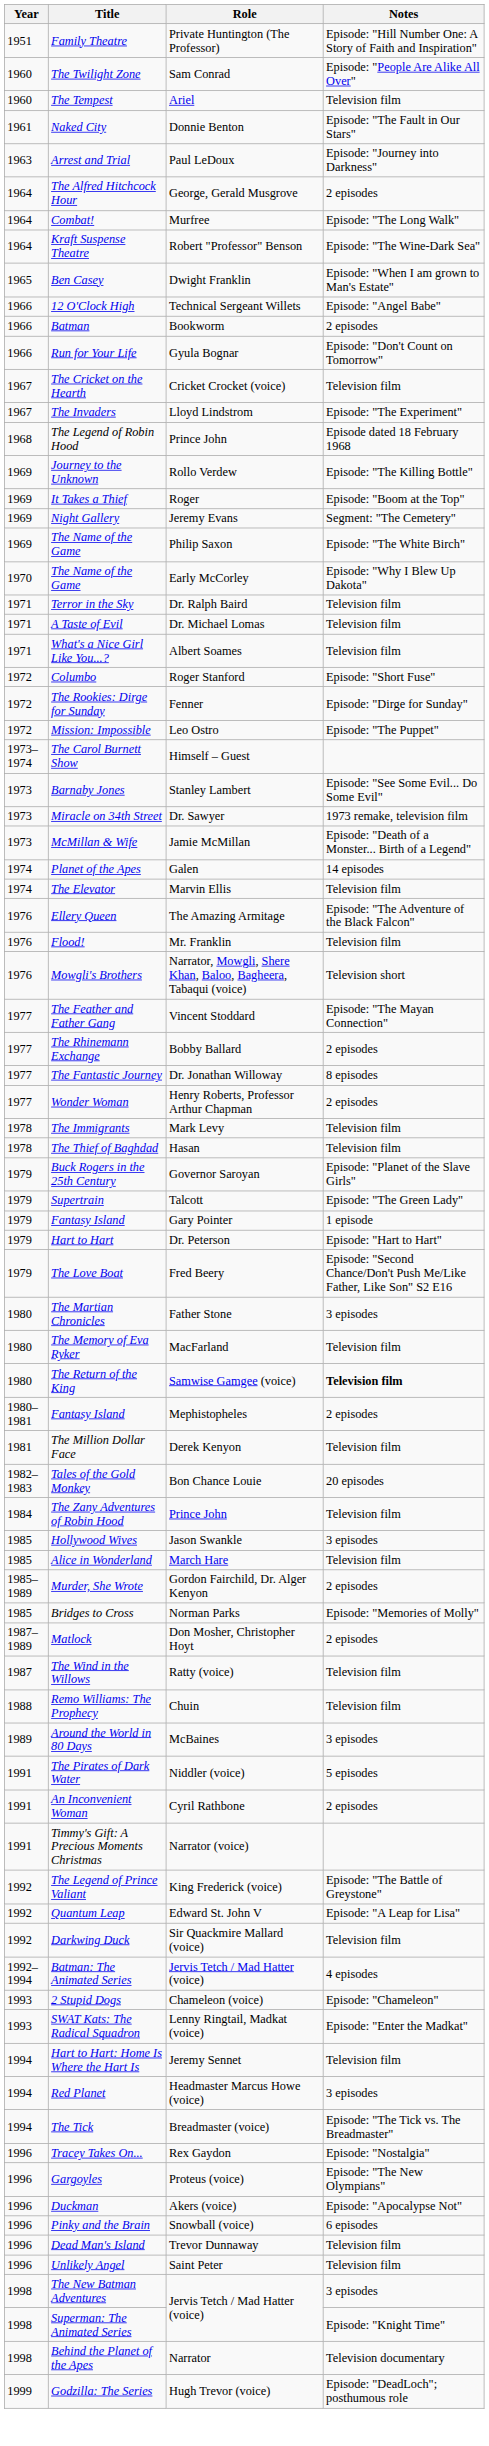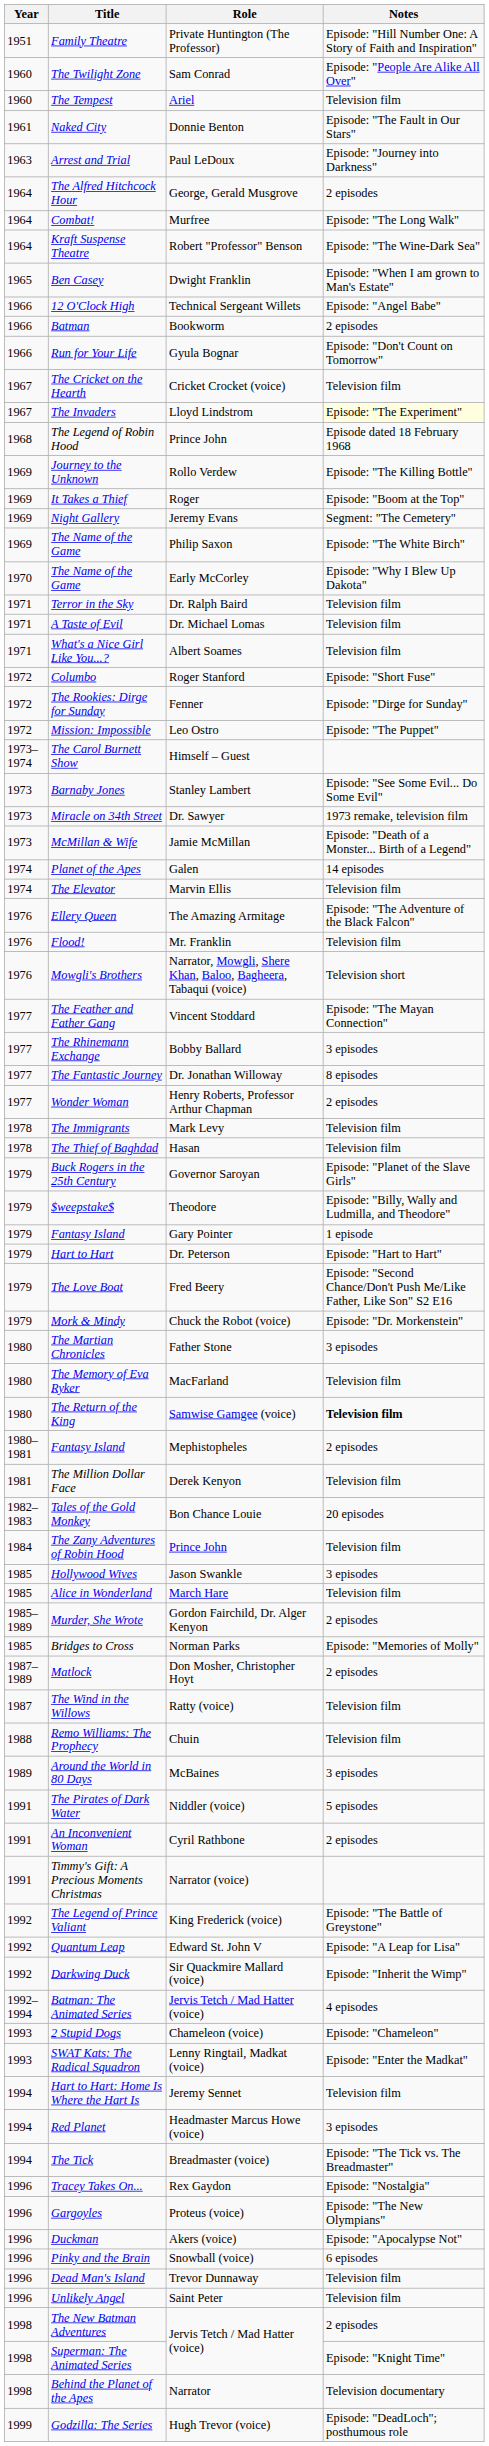 <table class="wikitable plainrowheaders sortable" style="margin-right: 0;">
 <tr>
 <th scope="col">Year</th>
 <th scope="col">Title</th>
 <th scope="col">Role</th>
 <th scope="col" class="unsortable">Notes</th>
 </tr>
 <tr>
 <td>1951</td>
 <td><em><a href='#'>Family Theatre</a></em></td>
 <td>Private Huntington (The Professor)</td>
 <td>Episode: "Hill Number One: A Story of Faith and Inspiration"</td>
 </tr>
 <tr>
 <td>1960</td>
 <td><em><a href='#'>The Twilight Zone</a></em></td>
 <td>Sam Conrad</td>
 <td>Episode: "<a href='#'>People Are Alike All Over</a>"</td>
 </tr>
 <tr>
 <td>1960</td>
 <td><em><a href='#'>The Tempest</a></em></td>
 <td><a href='#'>Ariel</a></td>
 <td>Television film</td>
 </tr>
 <tr>
 <td>1961</td>
 <td><em><a href='#'>Naked City</a></em></td>
 <td>Donnie Benton</td>
 <td>Episode: "The Fault in Our Stars"</td>
 </tr>
 <tr>
 <td>1963</td>
 <td><em><a href='#'>Arrest and Trial</a></em></td>
 <td>Paul LeDoux</td>
 <td>Episode: "Journey into Darkness"</td>
 </tr>
 <tr>
 <td>1964</td>
 <td><em><a href='#'>The Alfred Hitchcock Hour</a></em></td>
 <td>George, Gerald Musgrove</td>
 <td>2 episodes</td>
 </tr>
 <tr>
 <td>1964</td>
 <td><em><a href='#'>Combat!</a></em></td>
 <td>Murfree</td>
 <td>Episode: "The Long Walk"</td>
 </tr>
 <tr>
 <td>1964</td>
 <td><em><a href='#'>Kraft Suspense Theatre</a></em></td>
 <td>Robert "Professor" Benson</td>
 <td>Episode: "The Wine-Dark Sea"</td>
 </tr>
 <tr>
 <td>1965</td>
 <td><em><a href='#'>Ben Casey</a></em></td>
 <td>Dwight Franklin</td>
 <td>Episode: "When I am grown to Man's Estate"</td>
 </tr>
 <tr>
 <td>1966</td>
 <td><em><a href='#'>12 O'Clock High</a></em></td>
 <td>Technical Sergeant Willets</td>
 <td>Episode: "Angel Babe"</td>
 </tr>
 <tr>
 <td>1966</td>
 <td><em><a href='#'>Batman</a></em></td>
 <td>Bookworm</td>
 <td>2 episodes</td>
 </tr>
 <tr>
 <td>1966</td>
 <td><em><a href='#'>Run for Your Life</a></em></td>
 <td>Gyula Bognar</td>
 <td>Episode: "Don't Count on Tomorrow"</td>
 </tr>
 <tr>
 <td>1967</td>
 <td><em><a href='#'>The Cricket on the Hearth</a></em></td>
 <td>Cricket Crocket (voice)</td>
 <td>Television film</td>
 </tr>
 <tr>
 <td>1967</td>
 <td><em><a href='#'>The Invaders</a></em></td>
 <td>Lloyd Lindstrom</td>
-<td>Episode: "The Experiment"</td>
+<td style="background: lightyellow;">Episode: "The Experiment"</td>
 </tr>
 <tr>
 <td>1968</td>
 <td><em>The Legend of Robin Hood</em></td>
 <td>Prince John</td>
 <td>Episode dated 18 February 1968</td>
 </tr>
 <tr>
 <td>1969</td>
 <td><em><a href='#'>Journey to the Unknown</a></em></td>
 <td>Rollo Verdew</td>
 <td>Episode: "The Killing Bottle"</td>
 </tr>
 <tr>
 <td>1969</td>
 <td><em><a href='#'>It Takes a Thief</a></em></td>
 <td>Roger</td>
 <td>Episode: "Boom at the Top"</td>
 </tr>
 <tr>
 <td>1969</td>
 <td><em><a href='#'>Night Gallery</a></em></td>
 <td>Jeremy Evans</td>
 <td>Segment: "The Cemetery"</td>
 </tr>
 <tr>
 <td>1969</td>
 <td><em><a href='#'>The Name of the Game</a></em></td>
 <td>Philip Saxon</td>
 <td>Episode: "The White Birch"</td>
 </tr>
 <tr>
 <td>1970</td>
 <td><em><a href='#'>The Name of the Game</a></em></td>
 <td>Early McCorley</td>
 <td>Episode: "Why I Blew Up Dakota"</td>
 </tr>
 <tr>
 <td>1971</td>
 <td><em><a href='#'>Terror in the Sky</a></em></td>
 <td>Dr. Ralph Baird</td>
 <td>Television film</td>
 </tr>
 <tr>
 <td>1971</td>
 <td><em><a href='#'>A Taste of Evil</a></em></td>
 <td>Dr. Michael Lomas</td>
 <td>Television film</td>
 </tr>
 <tr>
 <td>1971</td>
 <td><em><a href='#'>What's a Nice Girl Like You...?</a></em></td>
 <td>Albert Soames</td>
 <td>Television film</td>
 </tr>
 <tr>
 <td>1972</td>
 <td><em><a href='#'>Columbo</a></em></td>
 <td>Roger Stanford</td>
 <td>Episode: "Short Fuse"</td>
 </tr>
 <tr>
 <td>1972</td>
 <td><em><a href='#'>The Rookies: Dirge for Sunday</a></em></td>
 <td>Fenner</td>
 <td>Episode: "Dirge for Sunday"</td>
 </tr>
 <tr>
 <td>1972</td>
 <td><em><a href='#'>Mission: Impossible</a></em></td>
 <td>Leo Ostro</td>
 <td>Episode: "The Puppet"</td>
 </tr>
 <tr>
 <td>1973–1974</td>
 <td><em><a href='#'>The Carol Burnett Show</a></em></td>
 <td>Himself – Guest</td>
 <td></td>
 </tr>
 <tr>
 <td>1973</td>
 <td><em><a href='#'>Barnaby Jones</a></em></td>
 <td>Stanley Lambert</td>
 <td>Episode: "See Some Evil... Do Some Evil"</td>
 </tr>
 <tr>
 <td>1973</td>
 <td><em><a href='#'>Miracle on 34th Street</a></em></td>
 <td>Dr. Sawyer</td>
 <td>1973 remake, television film</td>
 </tr>
 <tr>
 <td>1973</td>
 <td><em><a href='#'>McMillan & Wife</a></em></td>
 <td>Jamie McMillan</td>
 <td>Episode: "Death of a Monster... Birth of a Legend"</td>
 </tr>
 <tr>
 <td>1974</td>
 <td><em><a href='#'>Planet of the Apes</a></em></td>
 <td>Galen</td>
 <td>14 episodes</td>
 </tr>
 <tr>
 <td>1974</td>
 <td><em><a href='#'>The Elevator</a></em></td>
 <td>Marvin Ellis</td>
 <td>Television film</td>
 </tr>
 <tr>
 <td>1976</td>
 <td><em><a href='#'>Ellery Queen</a></em></td>
 <td>The Amazing Armitage</td>
 <td>Episode: "The Adventure of the Black Falcon"</td>
 </tr>
 <tr>
 <td>1976</td>
 <td><em><a href='#'>Flood!</a></em></td>
 <td>Mr. Franklin</td>
 <td>Television film</td>
 </tr>
 <tr>
 <td>1976</td>
 <td><em><a href='#'>Mowgli's Brothers</a></em></td>
 <td>Narrator, <a href='#'>Mowgli</a>, <a href='#'>Shere Khan</a>, <a href='#'>Baloo</a>, <a href='#'>Bagheera</a>, Tabaqui (voice)</td>
 <td>Television short</td>
 </tr>
 <tr>
 <td>1977</td>
 <td><em><a href='#'>The Feather and Father Gang</a></em></td>
 <td>Vincent Stoddard</td>
 <td>Episode: "The Mayan Connection"</td>
 </tr>
 <tr>
 <td>1977</td>
 <td><em><a href='#'>The Rhinemann Exchange</a></em></td>
 <td>Bobby Ballard</td>
-<td>2 episodes</td>
+<td>3 episodes</td>
 </tr>
 <tr>
 <td>1977</td>
 <td><em><a href='#'>The Fantastic Journey</a></em></td>
 <td>Dr. Jonathan Willoway</td>
 <td>8 episodes</td>
 </tr>
 <tr>
 <td>1977</td>
 <td><em><a href='#'>Wonder Woman</a></em></td>
 <td>Henry Roberts, Professor Arthur Chapman</td>
 <td>2 episodes</td>
 </tr>
 <tr>
 <td>1978</td>
 <td><em><a href='#'>The Immigrants</a></em></td>
 <td>Mark Levy</td>
 <td>Television film</td>
 </tr>
 <tr>
 <td>1978</td>
 <td><em><a href='#'>The Thief of Baghdad</a></em></td>
 <td>Hasan</td>
 <td>Television film</td>
 </tr>
 <tr>
 <td>1979</td>
 <td><em><a href='#'>Buck Rogers in the 25th Century</a></em></td>
 <td>Governor Saroyan</td>
 <td>Episode: "Planet of the Slave Girls"</td>
 </tr>
 <tr>
 <td>1979</td>
-<td><em><a href='#'>Supertrain</a></em></td>
-<td>Talcott</td>
-<td>Episode: "The Green Lady"</td>
+<td><em><a href='#'>$weepstake$</a></em></td>
+<td>Theodore</td>
+<td>Episode: "Billy, Wally and Ludmilla, and Theodore"</td>
 </tr>
 <tr>
 <td>1979</td>
 <td><em><a href='#'>Fantasy Island</a></em></td>
 <td>Gary Pointer</td>
 <td>1 episode</td>
 </tr>
 <tr>
 <td>1979</td>
 <td><em><a href='#'>Hart to Hart</a></em></td>
 <td>Dr. Peterson</td>
 <td>Episode: "Hart to Hart"</td>
 </tr>
 <tr>
 <td>1979</td>
 <td><em><a href='#'>The Love Boat</a></em></td>
 <td>Fred Beery</td>
 <td>Episode: "Second Chance/Don't Push Me/Like Father, Like Son" S2 E16</td>
+</tr>
+<tr>
+<td>1979</td>
+<td><em><a href='#'>Mork & Mindy</a></em></td>
+<td>Chuck the Robot (voice)</td>
+<td>Episode: "Dr. Morkenstein"</td>
 </tr>
 <tr>
 <td>1980</td>
 <td><em><a href='#'>The Martian Chronicles</a></em></td>
 <td>Father Stone</td>
 <td>3 episodes</td>
 </tr>
 <tr>
 <td>1980</td>
 <td><em><a href='#'>The Memory of Eva Ryker</a></em></td>
 <td>MacFarland</td>
 <td>Television film</td>
 </tr>
 <tr>
 <td>1980</td>
 <td><em><a href='#'>The Return of the King</a></em></td>
 <td><a href='#'>Samwise Gamgee</a> (voice)</td>
 <td><strong>Television film</strong></td>
 </tr>
 <tr>
 <td>1980–1981</td>
 <td><em><a href='#'>Fantasy Island</a></em></td>
 <td>Mephistopheles</td>
 <td>2 episodes</td>
 </tr>
 <tr>
 <td>1981</td>
 <td><em>The Million Dollar Face</em></td>
 <td>Derek Kenyon</td>
 <td>Television film</td>
 </tr>
 <tr>
 <td>1982–1983</td>
 <td><em><a href='#'>Tales of the Gold Monkey</a></em></td>
 <td>Bon Chance Louie</td>
 <td>20 episodes</td>
 </tr>
 <tr>
 <td>1984</td>
 <td><em><a href='#'>The Zany Adventures of Robin Hood</a></em></td>
 <td><a href='#'>Prince John</a></td>
 <td>Television film</td>
 </tr>
 <tr>
 <td>1985</td>
 <td><em><a href='#'>Hollywood Wives</a></em></td>
 <td>Jason Swankle</td>
 <td>3 episodes</td>
 </tr>
 <tr>
 <td>1985</td>
 <td><em><a href='#'>Alice in Wonderland</a></em></td>
 <td><a href='#'>March Hare</a></td>
 <td>Television film</td>
 </tr>
 <tr>
 <td>1985–1989</td>
 <td><em><a href='#'>Murder, She Wrote</a></em></td>
 <td>Gordon Fairchild, Dr. Alger Kenyon</td>
 <td>2 episodes</td>
 </tr>
 <tr>
 <td>1985</td>
 <td><em>Bridges to Cross</em></td>
 <td>Norman Parks</td>
 <td>Episode: "Memories of Molly"</td>
 </tr>
 <tr>
 <td>1987–1989</td>
 <td><em><a href='#'>Matlock</a></em></td>
 <td>Don Mosher, Christopher Hoyt</td>
 <td>2 episodes</td>
 </tr>
 <tr>
 <td>1987</td>
 <td><em><a href='#'>The Wind in the Willows</a></em></td>
 <td>Ratty (voice)</td>
 <td>Television film</td>
 </tr>
 <tr>
 <td>1988</td>
 <td><em><a href='#'>Remo Williams: The Prophecy</a></em></td>
 <td>Chuin</td>
 <td>Television film</td>
 </tr>
 <tr>
 <td>1989</td>
 <td><em><a href='#'>Around the World in 80 Days</a></em></td>
 <td>McBaines</td>
 <td>3 episodes</td>
 </tr>
 <tr>
 <td>1991</td>
 <td><em><a href='#'>The Pirates of Dark Water</a></em></td>
 <td>Niddler (voice)</td>
 <td>5 episodes</td>
 </tr>
 <tr>
 <td>1991</td>
 <td><em><a href='#'>An Inconvenient Woman</a></em></td>
 <td>Cyril Rathbone</td>
 <td>2 episodes</td>
 </tr>
 <tr>
 <td>1991</td>
 <td><em>Timmy's Gift: A Precious Moments Christmas</em></td>
 <td>Narrator (voice)</td>
 <td></td>
 </tr>
 <tr>
 <td>1992</td>
 <td><em><a href='#'>The Legend of Prince Valiant</a></em></td>
 <td>King Frederick (voice)</td>
 <td>Episode: "The Battle of Greystone"</td>
 </tr>
 <tr>
 <td>1992</td>
 <td><em><a href='#'>Quantum Leap</a></em></td>
 <td>Edward St. John V</td>
 <td>Episode: "A Leap for Lisa"</td>
 </tr>
 <tr>
 <td>1992</td>
 <td><em><a href='#'>Darkwing Duck</a></em></td>
 <td>Sir Quackmire Mallard (voice)</td>
-<td>Television film</td>
+<td>Episode: "Inherit the Wimp"</td>
 </tr>
 <tr>
 <td>1992–1994</td>
 <td><em><a href='#'>Batman: The Animated Series</a></em></td>
 <td><a href='#'>Jervis Tetch / Mad Hatter</a> (voice)</td>
 <td>4 episodes</td>
 </tr>
 <tr>
 <td>1993</td>
 <td><em><a href='#'>2 Stupid Dogs</a></em></td>
 <td>Chameleon (voice)</td>
 <td>Episode: "Chameleon"</td>
 </tr>
 <tr>
 <td>1993</td>
 <td><em><a href='#'>SWAT Kats: The Radical Squadron</a></em></td>
 <td>Lenny Ringtail, Madkat (voice)</td>
 <td>Episode: "Enter the Madkat"</td>
 </tr>
 <tr>
 <td>1994</td>
 <td><em><a href='#'>Hart to Hart: Home Is Where the Hart Is</a></em></td>
 <td>Jeremy Sennet</td>
 <td>Television film</td>
 </tr>
 <tr>
 <td>1994</td>
 <td><em><a href='#'>Red Planet</a></em></td>
 <td>Headmaster Marcus Howe (voice)</td>
 <td>3 episodes</td>
 </tr>
 <tr>
 <td>1994</td>
 <td><em><a href='#'>The Tick</a></em></td>
 <td>Breadmaster (voice)</td>
 <td>Episode: "The Tick vs. The Breadmaster"</td>
 </tr>
 <tr>
 <td>1996</td>
 <td><em><a href='#'>Tracey Takes On...</a></em></td>
 <td>Rex Gaydon</td>
 <td>Episode: "Nostalgia"</td>
 </tr>
 <tr>
 <td>1996</td>
 <td><em><a href='#'>Gargoyles</a></em></td>
 <td>Proteus (voice)</td>
 <td>Episode: "The New Olympians"</td>
 </tr>
 <tr>
 <td>1996</td>
 <td><em><a href='#'>Duckman</a></em></td>
 <td>Akers (voice)</td>
 <td>Episode: "Apocalypse Not"</td>
 </tr>
 <tr>
 <td>1996</td>
 <td><em><a href='#'>Pinky and the Brain</a></em></td>
 <td>Snowball (voice)</td>
 <td>6 episodes</td>
 </tr>
 <tr>
 <td>1996</td>
 <td><em><a href='#'>Dead Man's Island</a></em></td>
 <td>Trevor Dunnaway</td>
 <td>Television film</td>
 </tr>
 <tr>
 <td>1996</td>
 <td><em><a href='#'>Unlikely Angel</a></em></td>
 <td>Saint Peter</td>
 <td>Television film</td>
 </tr>
 <tr>
 <td>1998</td>
 <td><em><a href='#'>The New Batman Adventures</a></em></td>
 <td rowspan=2>Jervis Tetch / Mad Hatter (voice)</td>
-<td>3 episodes</td>
+<td>2 episodes</td>
 </tr>
 <tr>
 <td>1998</td>
 <td><em><a href='#'>Superman: The Animated Series</a></em></td>
 <td>Episode: "Knight Time"</td>
 </tr>
 <tr>
 <td>1998</td>
 <td><em><a href='#'>Behind the Planet of the Apes</a></em></td>
 <td>Narrator</td>
 <td>Television documentary</td>
 </tr>
 <tr>
 <td>1999</td>
 <td><em><a href='#'>Godzilla: The Series</a></em></td>
 <td>Hugh Trevor (voice)</td>
 <td>Episode: "DeadLoch"; posthumous role</td>
 </tr>
 </table>
